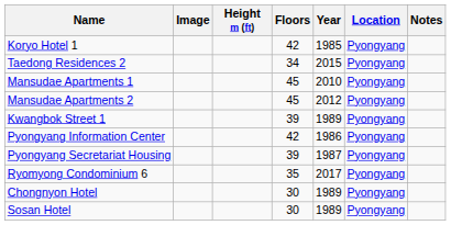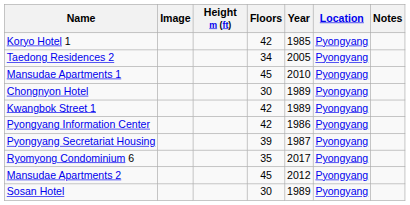 <table class="wikitable sortable static-row-numbers">
 <tr>
 <th>Name</th>
 <th class="unsortable">Image</th>
 <th width="75px">Height<br><small><a href='#'>m</a> (<a href='#'>ft</a>)</small></th>
 <th>Floors</th>
 <th>Year</th>
 <th><a href='#'>Location</a></th>
 <th class="unsortable">Notes</th>
 </tr>
 <tr>
 <td><a href='#'>Koryo Hotel</a> 1</td>
 <td></td>
 <td align="center"></td>
 <td align="center">42</td>
 <td align="center">1985</td>
 <td align="center"><a href='#'>Pyongyang</a><br></td>
 <td></td>
 </tr>
 <tr>
 <td><a href='#'>Taedong Residences 2</a></td>
 <td></td>
 <td align="center"></td>
 <td align="center">34</td>
-<td align="center">2015</td>
+<td align="center">2005</td>
 <td align="center"><a href='#'>Pyongyang</a></td>
 <td></td>
 </tr>
 <tr>
 <td><a href='#'>Mansudae Apartments 1</a></td>
 <td></td>
 <td align="center"></td>
 <td align="center">45</td>
 <td align="center">2010</td>
 <td align="center"><a href='#'>Pyongyang</a></td>
 <td></td>
 </tr>
 <tr>
-<td><a href='#'>Mansudae Apartments 2</a></td>
+<td><a href='#'>Chongnyon Hotel</a></td>
 <td></td>
 <td align="center"></td>
-<td align="center">45</td>
-<td align="center">2012</td>
-<td align="center"><a href='#'>Pyongyang</a></td>
+<td align="center">30</td>
+<td align="center">1989</td>
+<td align="center"><a href='#'>Pyongyang</a><br></td>
 <td></td>
 </tr>
 <tr>
 <td><a href='#'>Kwangbok Street 1</a></td>
 <td></td>
 <td align="center"></td>
-<td align="center">39</td>
+<td align="center">42</td>
 <td align="center">1989</td>
 <td align="center"><a href='#'>Pyongyang</a><br></td>
 <td></td>
 </tr>
 <tr>
 <td><a href='#'>Pyongyang Information Center</a></td>
 <td></td>
 <td align="center"></td>
 <td align="center">42</td>
 <td align="center">1986</td>
 <td align="center"><a href='#'>Pyongyang</a><br></td>
 <td></td>
 </tr>
 <tr>
 <td><a href='#'>Pyongyang Secretariat Housing</a></td>
 <td></td>
 <td align="center"></td>
 <td align="center">39</td>
 <td align="center">1987</td>
 <td align="center"><a href='#'>Pyongyang</a><br></td>
 <td></td>
 </tr>
 <tr>
 <td><a href='#'>Ryomyong Condominium</a> 6</td>
 <td></td>
 <td align="center"></td>
 <td align="center">35</td>
 <td align="center">2017</td>
 <td align="center"><a href='#'>Pyongyang</a></td>
 <td></td>
 </tr>
 <tr>
-<td><a href='#'>Chongnyon Hotel</a></td>
+<td><a href='#'>Mansudae Apartments 2</a></td>
 <td></td>
 <td align="center"></td>
-<td align="center">30</td>
-<td align="center">1989</td>
-<td align="center"><a href='#'>Pyongyang</a><br></td>
+<td align="center">45</td>
+<td align="center">2012</td>
+<td align="center"><a href='#'>Pyongyang</a></td>
 <td></td>
 </tr>
 <tr>
 <td><a href='#'>Sosan Hotel</a></td>
 <td></td>
 <td align="center"></td>
 <td align="center">30</td>
 <td align="center">1989</td>
 <td align="center"><a href='#'>Pyongyang</a><br></td>
 <td></td>
 </tr>
 </table>
